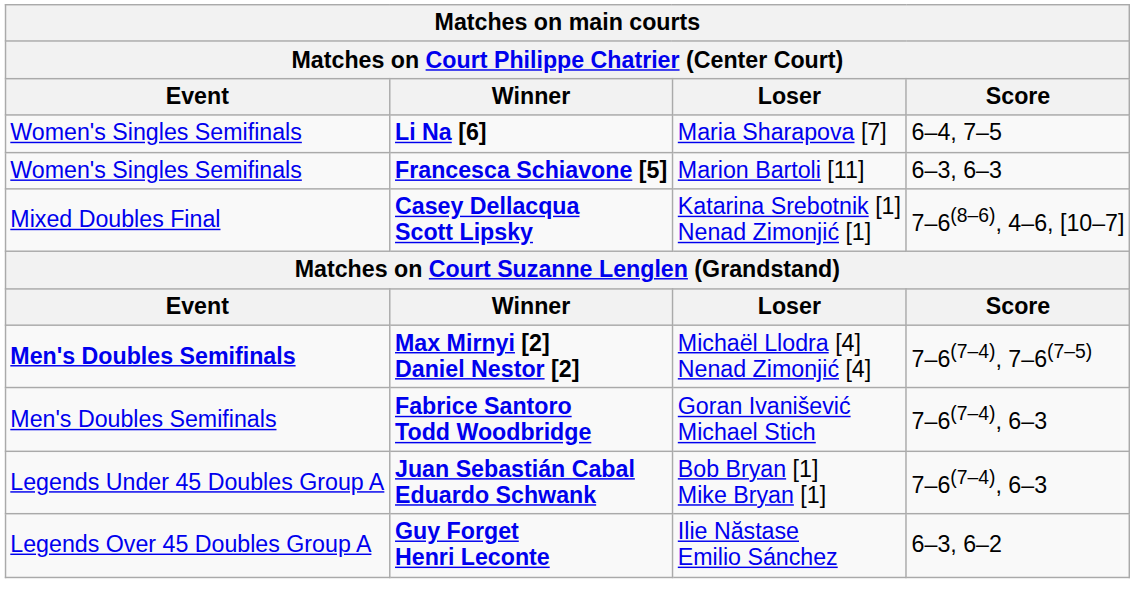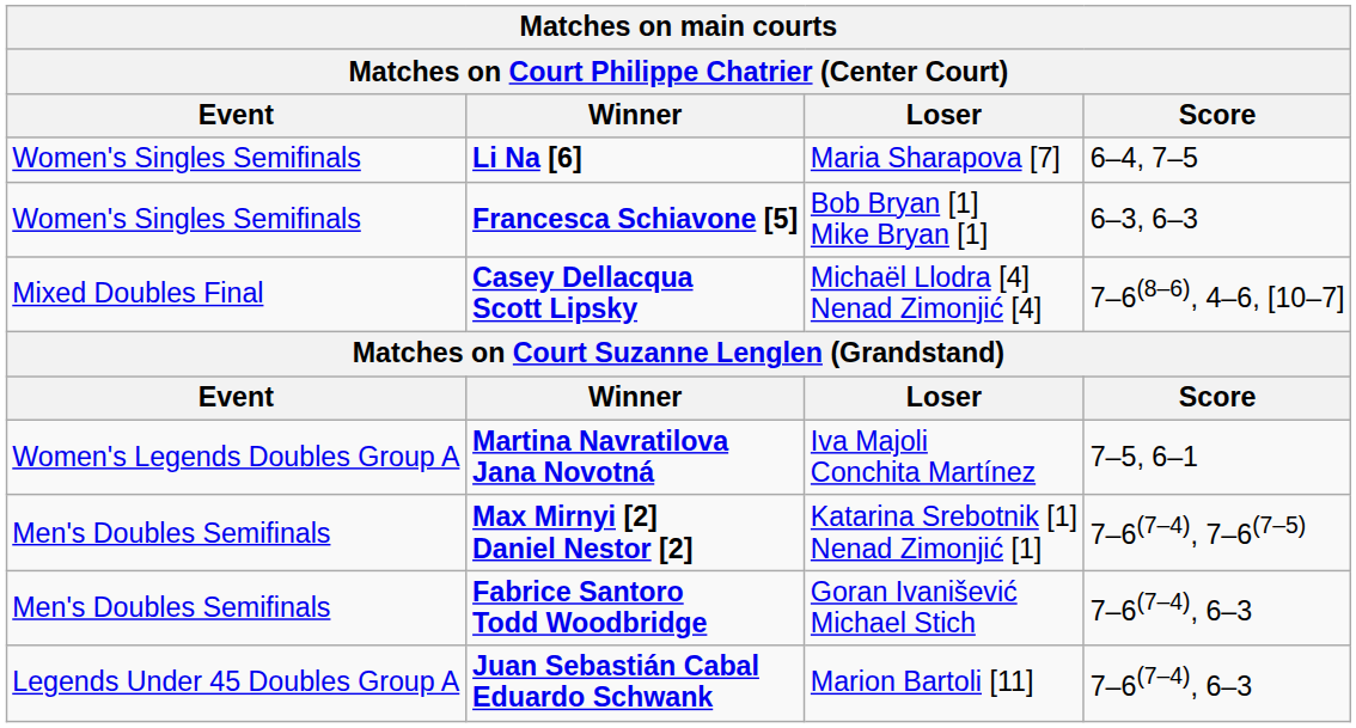 <table class="wikitable collapsible uncollapsed" style="margin:auto;">
 <tr>
 <th colspan="4" style="white-space:nowrap;">Matches on main courts</th>
 </tr>
 <tr>
 <th colspan="4"><strong>Matches on <a href='#'>Court Philippe Chatrier</a> (Center Court)</strong></th>
 </tr>
 <tr>
 <th>Event</th>
 <th>Winner</th>
 <th>Loser</th>
 <th>Score</th>
 </tr>
 <tr>
 <td><a href='#'>Women's Singles Semifinals</a></td>
 <td> <strong><a href='#'>Li Na</a> [6]</strong></td>
 <td> <a href='#'>Maria Sharapova</a> [7]</td>
 <td>6–4, 7–5</td>
 </tr>
 <tr>
 <td><a href='#'>Women's Singles Semifinals</a></td>
 <td> <strong><a href='#'>Francesca Schiavone</a> [5]</strong></td>
-<td> <a href='#'>Marion Bartoli</a> [11]</td>
+<td> <a href='#'>Bob Bryan</a> [1]<br> <a href='#'>Mike Bryan</a> [1]</td>
 <td>6–3, 6–3</td>
 </tr>
 <tr>
 <td><a href='#'>Mixed Doubles Final</a></td>
 <td><strong> <a href='#'>Casey Dellacqua</a><br> <a href='#'>Scott Lipsky</a></strong></td>
-<td> <a href='#'>Katarina Srebotnik</a> [1]<br> <a href='#'>Nenad Zimonjić</a> [1]</td>
+<td> <a href='#'>Michaël Llodra</a> [4]<br> <a href='#'>Nenad Zimonjić</a> [4]</td>
 <td>7–6<sup>(8–6)</sup>, 4–6, [10–7]</td>
 </tr>
 <tr>
 <th colspan="4"><strong>Matches on <a href='#'>Court Suzanne Lenglen</a> (Grandstand)</strong></th>
 </tr>
 <tr>
 <th>Event</th>
 <th>Winner</th>
 <th>Loser</th>
 <th>Score</th>
 </tr>
 <tr>
-<td><strong><a href='#'>Men's Doubles Semifinals</a></strong></td>
+<td><a href='#'>Women's Legends Doubles Group A</a></td>
+<td> <strong><a href='#'>Martina Navratilova</a></strong><br> <strong><a href='#'>Jana Novotná</a></strong></td>
+<td> <a href='#'>Iva Majoli</a><br> <a href='#'>Conchita Martínez</a></td>
+<td>7–5, 6–1</td>
+</tr>
+<tr>
+<td><a href='#'>Men's Doubles Semifinals</a></td>
 <td> <strong><a href='#'>Max Mirnyi</a> [2]</strong><br> <strong><a href='#'>Daniel Nestor</a> [2]</strong></td>
-<td> <a href='#'>Michaël Llodra</a> [4]<br> <a href='#'>Nenad Zimonjić</a> [4]</td>
+<td> <a href='#'>Katarina Srebotnik</a> [1]<br> <a href='#'>Nenad Zimonjić</a> [1]</td>
 <td>7–6<sup>(7–4)</sup>, 7–6<sup>(7–5)</sup></td>
 </tr>
 <tr>
 <td><a href='#'>Men's Doubles Semifinals</a></td>
 <td> <strong><a href='#'>Fabrice Santoro</a></strong> <br>  <strong><a href='#'>Todd Woodbridge</a></strong></td>
 <td> <a href='#'>Goran Ivanišević</a><br> <a href='#'>Michael Stich</a></td>
 <td>7–6<sup>(7–4)</sup>, 6–3</td>
 </tr>
 <tr>
 <td><a href='#'>Legends Under 45 Doubles Group A</a></td>
 <td> <strong><a href='#'>Juan Sebastián Cabal</a></strong><br> <strong><a href='#'>Eduardo Schwank</a></strong></td>
-<td> <a href='#'>Bob Bryan</a> [1]<br> <a href='#'>Mike Bryan</a> [1]</td>
+<td> <a href='#'>Marion Bartoli</a> [11]</td>
 <td>7–6<sup>(7–4)</sup>, 6–3</td>
 </tr>
-<tr>
-<td><a href='#'>Legends Over 45 Doubles Group A</a></td>
-<td> <strong><a href='#'>Guy Forget</a></strong><br> <strong><a href='#'>Henri Leconte</a></strong></td>
-<td> <a href='#'>Ilie Năstase</a><br> <a href='#'>Emilio Sánchez</a></td>
-<td>6–3, 6–2</td>
-</tr>
 </table>
